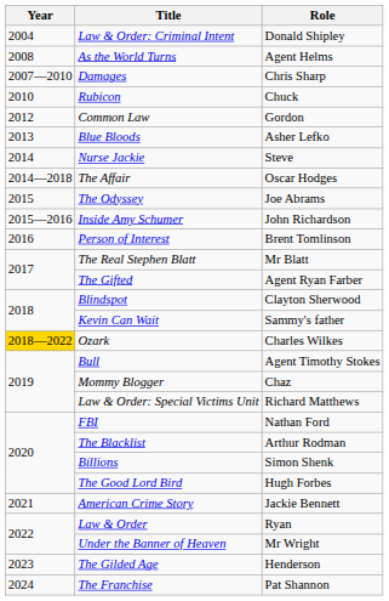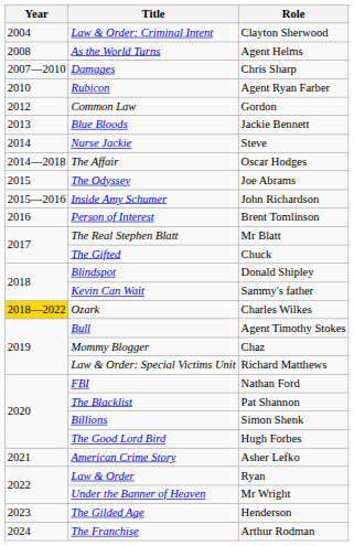 <table class="wikitable sortable">
 <tr>
 <th>Year</th>
 <th>Title</th>
 <th>Role</th>
 </tr>
 <tr>
 <td>2004</td>
 <td><em><a href='#'>Law & Order: Criminal Intent</a></em></td>
-<td>Donald Shipley</td>
+<td>Clayton Sherwood</td>
 </tr>
 <tr>
 <td>2008</td>
 <td><em><a href='#'>As the World Turns</a></em></td>
 <td>Agent Helms</td>
 </tr>
 <tr>
 <td>2007—2010</td>
 <td><em><a href='#'>Damages</a></em></td>
 <td>Chris Sharp</td>
 </tr>
 <tr>
 <td>2010</td>
 <td><em><a href='#'>Rubicon</a></em></td>
-<td>Chuck</td>
+<td>Agent Ryan Farber</td>
 </tr>
 <tr>
 <td>2012</td>
 <td><em>Common Law</em></td>
 <td>Gordon</td>
 </tr>
 <tr>
 <td>2013</td>
 <td><em><a href='#'>Blue Bloods</a></em></td>
-<td>Asher Lefko</td>
+<td>Jackie Bennett</td>
 </tr>
 <tr>
 <td>2014</td>
 <td><em><a href='#'>Nurse Jackie</a></em></td>
 <td>Steve</td>
 </tr>
 <tr>
 <td>2014—2018</td>
 <td><em>The Affair</em></td>
 <td>Oscar Hodges</td>
 </tr>
 <tr>
 <td>2015</td>
 <td><em><a href='#'>The Odyssey</a></em></td>
 <td>Joe Abrams</td>
 </tr>
 <tr>
 <td>2015—2016</td>
 <td><em><a href='#'>Inside Amy Schumer</a></em></td>
 <td>John Richardson</td>
 </tr>
 <tr>
 <td>2016</td>
 <td><em><a href='#'>Person of Interest</a></em></td>
 <td>Brent Tomlinson</td>
 </tr>
 <tr>
 <td rowspan="2">2017</td>
 <td><em>The Real Stephen Blatt</em></td>
 <td>Mr Blatt</td>
 </tr>
 <tr>
 <td><em><a href='#'>The Gifted</a></em></td>
-<td>Agent Ryan Farber</td>
+<td>Chuck</td>
 </tr>
 <tr>
 <td rowspan="2">2018</td>
 <td><em><a href='#'>Blindspot</a></em></td>
-<td>Clayton Sherwood</td>
+<td>Donald Shipley</td>
 </tr>
 <tr>
 <td><em><a href='#'>Kevin Can Wait</a></em></td>
 <td>Sammy's father</td>
 </tr>
 <tr>
 <td style="background: gold;">2018—2022</td>
 <td><em>Ozark</em></td>
 <td>Charles Wilkes</td>
 </tr>
 <tr>
 <td rowspan="3">2019</td>
 <td><em><a href='#'>Bull</a></em></td>
 <td>Agent Timothy Stokes</td>
 </tr>
 <tr>
 <td><em>Mommy Blogger</em></td>
 <td>Chaz</td>
 </tr>
 <tr>
 <td><em>Law & Order:  Special Victims Unit</em></td>
 <td>Richard Matthews</td>
 </tr>
 <tr>
 <td rowspan="4">2020</td>
 <td><em><a href='#'>FBI</a></em></td>
 <td>Nathan Ford</td>
 </tr>
 <tr>
 <td><em><a href='#'>The Blacklist</a></em></td>
-<td>Arthur Rodman</td>
+<td>Pat Shannon</td>
 </tr>
 <tr>
 <td><em><a href='#'>Billions</a></em></td>
 <td>Simon Shenk</td>
 </tr>
 <tr>
 <td><em><a href='#'>The Good Lord Bird</a></em></td>
 <td>Hugh Forbes</td>
 </tr>
 <tr>
 <td>2021</td>
 <td><em><a href='#'>American Crime Story</a></em></td>
-<td>Jackie Bennett</td>
+<td>Asher Lefko</td>
 </tr>
 <tr>
 <td rowspan="2">2022</td>
 <td><em><a href='#'>Law & Order</a></em></td>
 <td>Ryan</td>
 </tr>
 <tr>
 <td><em><a href='#'>Under the Banner of Heaven</a></em></td>
 <td>Mr Wright</td>
 </tr>
 <tr>
 <td>2023</td>
 <td><em><a href='#'>The Gilded Age</a></em></td>
 <td>Henderson</td>
 </tr>
 <tr>
 <td>2024</td>
 <td><em><a href='#'>The Franchise</a></em></td>
-<td>Pat Shannon</td>
+<td>Arthur Rodman</td>
 </tr>
 </table>
